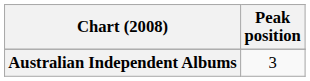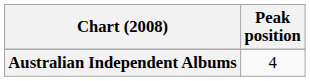 <table class="wikitable plainrowheaders">
 <tr>
 <th>Chart (2008)</th>
 <th>Peak<br>position</th>
 </tr>
 <tr>
 </tr>
 <tr>
 <th scope="row">Australian Independent Albums</th>
-<td align=center>3</td>
+<td align=center>4</td>
 </tr>
 </table>
